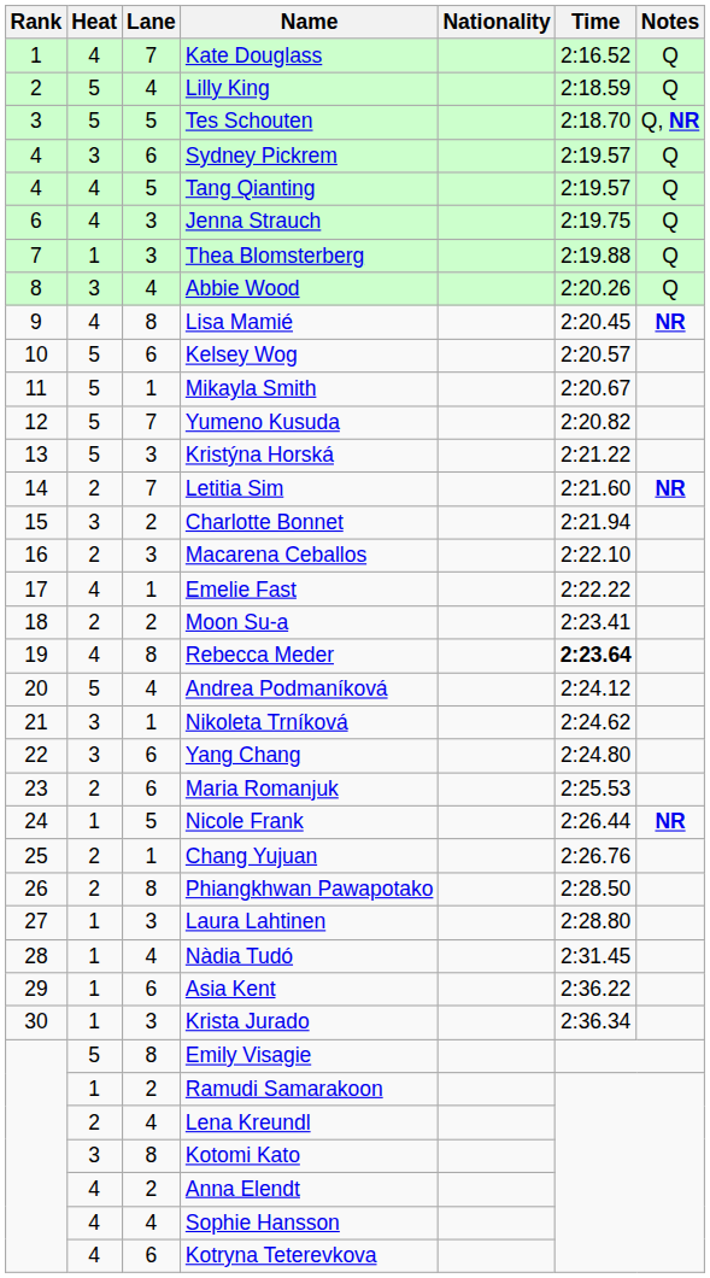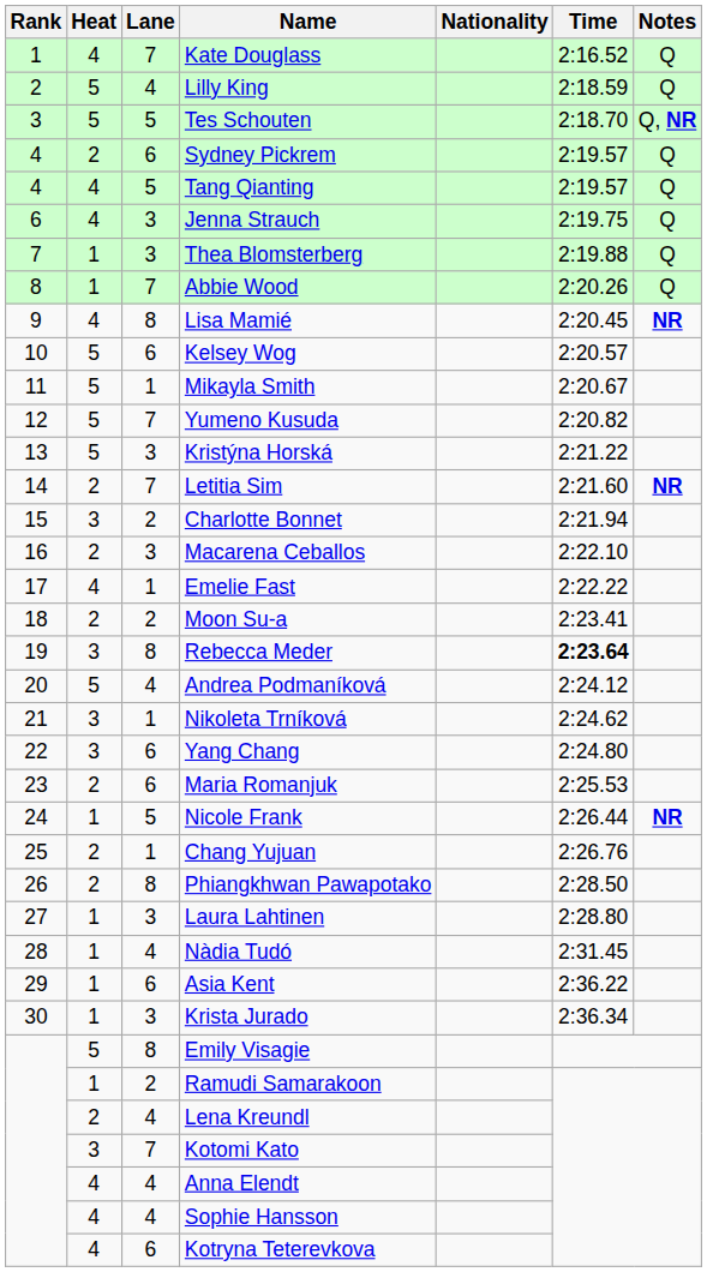 <table class="wikitable sortable" style="text-align:center">
 <tr>
 <th>Rank</th>
 <th>Heat</th>
 <th>Lane</th>
 <th>Name</th>
 <th>Nationality</th>
 <th>Time</th>
 <th>Notes</th>
 </tr>
 <tr bgcolor=ccffcc>
 <td>1</td>
 <td>4</td>
 <td>7</td>
 <td align=left><a href='#'>Kate Douglass</a></td>
 <td align=left></td>
 <td>2:16.52</td>
 <td>Q</td>
 </tr>
 <tr bgcolor=ccffcc>
 <td>2</td>
 <td>5</td>
 <td>4</td>
 <td align=left><a href='#'>Lilly King</a></td>
 <td align=left></td>
 <td>2:18.59</td>
 <td>Q</td>
 </tr>
 <tr bgcolor=ccffcc>
 <td>3</td>
 <td>5</td>
 <td>5</td>
 <td align=left><a href='#'>Tes Schouten</a></td>
 <td align=left></td>
 <td>2:18.70</td>
 <td>Q, <strong><a href='#'>NR</a></strong></td>
 </tr>
 <tr bgcolor=ccffcc>
 <td>4</td>
-<td>3</td>
+<td>2</td>
 <td>6</td>
 <td align=left><a href='#'>Sydney Pickrem</a></td>
 <td align=left></td>
 <td>2:19.57</td>
 <td>Q</td>
 </tr>
 <tr bgcolor=ccffcc>
 <td>4</td>
 <td>4</td>
 <td>5</td>
 <td align=left><a href='#'>Tang Qianting</a></td>
 <td align=left></td>
 <td>2:19.57</td>
 <td>Q</td>
 </tr>
 <tr bgcolor=ccffcc>
 <td>6</td>
 <td>4</td>
 <td>3</td>
 <td align=left><a href='#'>Jenna Strauch</a></td>
 <td align=left></td>
 <td>2:19.75</td>
 <td>Q</td>
 </tr>
 <tr bgcolor=ccffcc>
 <td>7</td>
 <td>1</td>
 <td>3</td>
 <td align=left><a href='#'>Thea Blomsterberg</a></td>
 <td align=left></td>
 <td>2:19.88</td>
 <td>Q</td>
 </tr>
 <tr bgcolor=ccffcc>
 <td>8</td>
-<td>3</td>
-<td>4</td>
+<td>1</td>
+<td>7</td>
 <td align=left><a href='#'>Abbie Wood</a></td>
 <td align=left></td>
 <td>2:20.26</td>
 <td>Q</td>
 </tr>
 <tr>
 <td>9</td>
 <td>4</td>
 <td>8</td>
 <td align=left><a href='#'>Lisa Mamié</a></td>
 <td align=left></td>
 <td>2:20.45</td>
 <td><strong><a href='#'>NR</a></strong></td>
 </tr>
 <tr>
 <td>10</td>
 <td>5</td>
 <td>6</td>
 <td align=left><a href='#'>Kelsey Wog</a></td>
 <td align=left></td>
 <td>2:20.57</td>
 <td></td>
 </tr>
 <tr>
 <td>11</td>
 <td>5</td>
 <td>1</td>
 <td align=left><a href='#'>Mikayla Smith</a></td>
 <td align=left></td>
 <td>2:20.67</td>
 <td></td>
 </tr>
 <tr>
 <td>12</td>
 <td>5</td>
 <td>7</td>
 <td align=left><a href='#'>Yumeno Kusuda</a></td>
 <td align=left></td>
 <td>2:20.82</td>
 <td></td>
 </tr>
 <tr>
 <td>13</td>
 <td>5</td>
 <td>3</td>
 <td align=left><a href='#'>Kristýna Horská</a></td>
 <td align=left></td>
 <td>2:21.22</td>
 <td></td>
 </tr>
 <tr>
 <td>14</td>
 <td>2</td>
 <td>7</td>
 <td align=left><a href='#'>Letitia Sim</a></td>
 <td align=left></td>
 <td>2:21.60</td>
 <td><strong><a href='#'>NR</a></strong></td>
 </tr>
 <tr>
 <td>15</td>
 <td>3</td>
 <td>2</td>
 <td align=left><a href='#'>Charlotte Bonnet</a></td>
 <td align=left></td>
 <td>2:21.94</td>
 <td></td>
 </tr>
 <tr>
 <td>16</td>
 <td>2</td>
 <td>3</td>
 <td align=left><a href='#'>Macarena Ceballos</a></td>
 <td align=left></td>
 <td>2:22.10</td>
 <td></td>
 </tr>
 <tr>
 <td>17</td>
 <td>4</td>
 <td>1</td>
 <td align=left><a href='#'>Emelie Fast</a></td>
 <td align=left></td>
 <td>2:22.22</td>
 <td></td>
 </tr>
 <tr>
 <td>18</td>
 <td>2</td>
 <td>2</td>
 <td align=left><a href='#'>Moon Su-a</a></td>
 <td align=left></td>
 <td>2:23.41</td>
 <td></td>
 </tr>
 <tr>
 <td>19</td>
-<td>4</td>
+<td>3</td>
 <td>8</td>
 <td align=left><a href='#'>Rebecca Meder</a></td>
 <td align=left></td>
 <td><strong>2:23.64</strong></td>
 <td></td>
 </tr>
 <tr>
 <td>20</td>
 <td>5</td>
 <td>4</td>
 <td align=left><a href='#'>Andrea Podmaníková</a></td>
 <td align=left></td>
 <td>2:24.12</td>
 <td></td>
 </tr>
 <tr>
 <td>21</td>
 <td>3</td>
 <td>1</td>
 <td align=left><a href='#'>Nikoleta Trníková</a></td>
 <td align=left></td>
 <td>2:24.62</td>
 <td></td>
 </tr>
 <tr>
 <td>22</td>
 <td>3</td>
 <td>6</td>
 <td align=left><a href='#'>Yang Chang</a></td>
 <td align=left></td>
 <td>2:24.80</td>
 <td></td>
 </tr>
 <tr>
 <td>23</td>
 <td>2</td>
 <td>6</td>
 <td align=left><a href='#'>Maria Romanjuk</a></td>
 <td align=left></td>
 <td>2:25.53</td>
 <td></td>
 </tr>
 <tr>
 <td>24</td>
 <td>1</td>
 <td>5</td>
 <td align=left><a href='#'>Nicole Frank</a></td>
 <td align=left></td>
 <td>2:26.44</td>
 <td><strong><a href='#'>NR</a></strong></td>
 </tr>
 <tr>
 <td>25</td>
 <td>2</td>
 <td>1</td>
 <td align=left><a href='#'>Chang Yujuan</a></td>
 <td align=left></td>
 <td>2:26.76</td>
 <td></td>
 </tr>
 <tr>
 <td>26</td>
 <td>2</td>
 <td>8</td>
 <td align=left><a href='#'>Phiangkhwan Pawapotako</a></td>
 <td align=left></td>
 <td>2:28.50</td>
 <td></td>
 </tr>
 <tr>
 <td>27</td>
 <td>1</td>
 <td>3</td>
 <td align=left><a href='#'>Laura Lahtinen</a></td>
 <td align=left></td>
 <td>2:28.80</td>
 <td></td>
 </tr>
 <tr>
 <td>28</td>
 <td>1</td>
 <td>4</td>
 <td align=left><a href='#'>Nàdia Tudó</a></td>
 <td align=left></td>
 <td>2:31.45</td>
 <td></td>
 </tr>
 <tr>
 <td>29</td>
 <td>1</td>
 <td>6</td>
 <td align=left><a href='#'>Asia Kent</a></td>
 <td align=left></td>
 <td>2:36.22</td>
 <td></td>
 </tr>
 <tr>
 <td>30</td>
 <td>1</td>
 <td>3</td>
 <td align=left><a href='#'>Krista Jurado</a></td>
 <td align=left></td>
 <td>2:36.34</td>
 <td></td>
 </tr>
 <tr>
 <td rowspan=7></td>
 <td>5</td>
 <td>8</td>
 <td align=left><a href='#'>Emily Visagie</a></td>
 <td align=left></td>
 <td colspan=2></td>
 </tr>
 <tr>
 <td>1</td>
 <td>2</td>
 <td align=left><a href='#'>Ramudi Samarakoon</a></td>
 <td align=left></td>
 <td colspan=2 rowspan=6></td>
 </tr>
 <tr>
 <td>2</td>
 <td>4</td>
 <td align=left><a href='#'>Lena Kreundl</a></td>
 <td align=left></td>
 </tr>
 <tr>
 <td>3</td>
-<td>8</td>
+<td>7</td>
 <td align=left><a href='#'>Kotomi Kato</a></td>
 <td align=left></td>
 </tr>
 <tr>
 <td>4</td>
-<td>2</td>
+<td>4</td>
 <td align=left><a href='#'>Anna Elendt</a></td>
 <td align=left></td>
 </tr>
 <tr>
 <td>4</td>
 <td>4</td>
 <td align=left><a href='#'>Sophie Hansson</a></td>
 <td align=left></td>
 </tr>
 <tr>
 <td>4</td>
 <td>6</td>
 <td align=left><a href='#'>Kotryna Teterevkova</a></td>
 <td align=left></td>
 </tr>
 </table>
